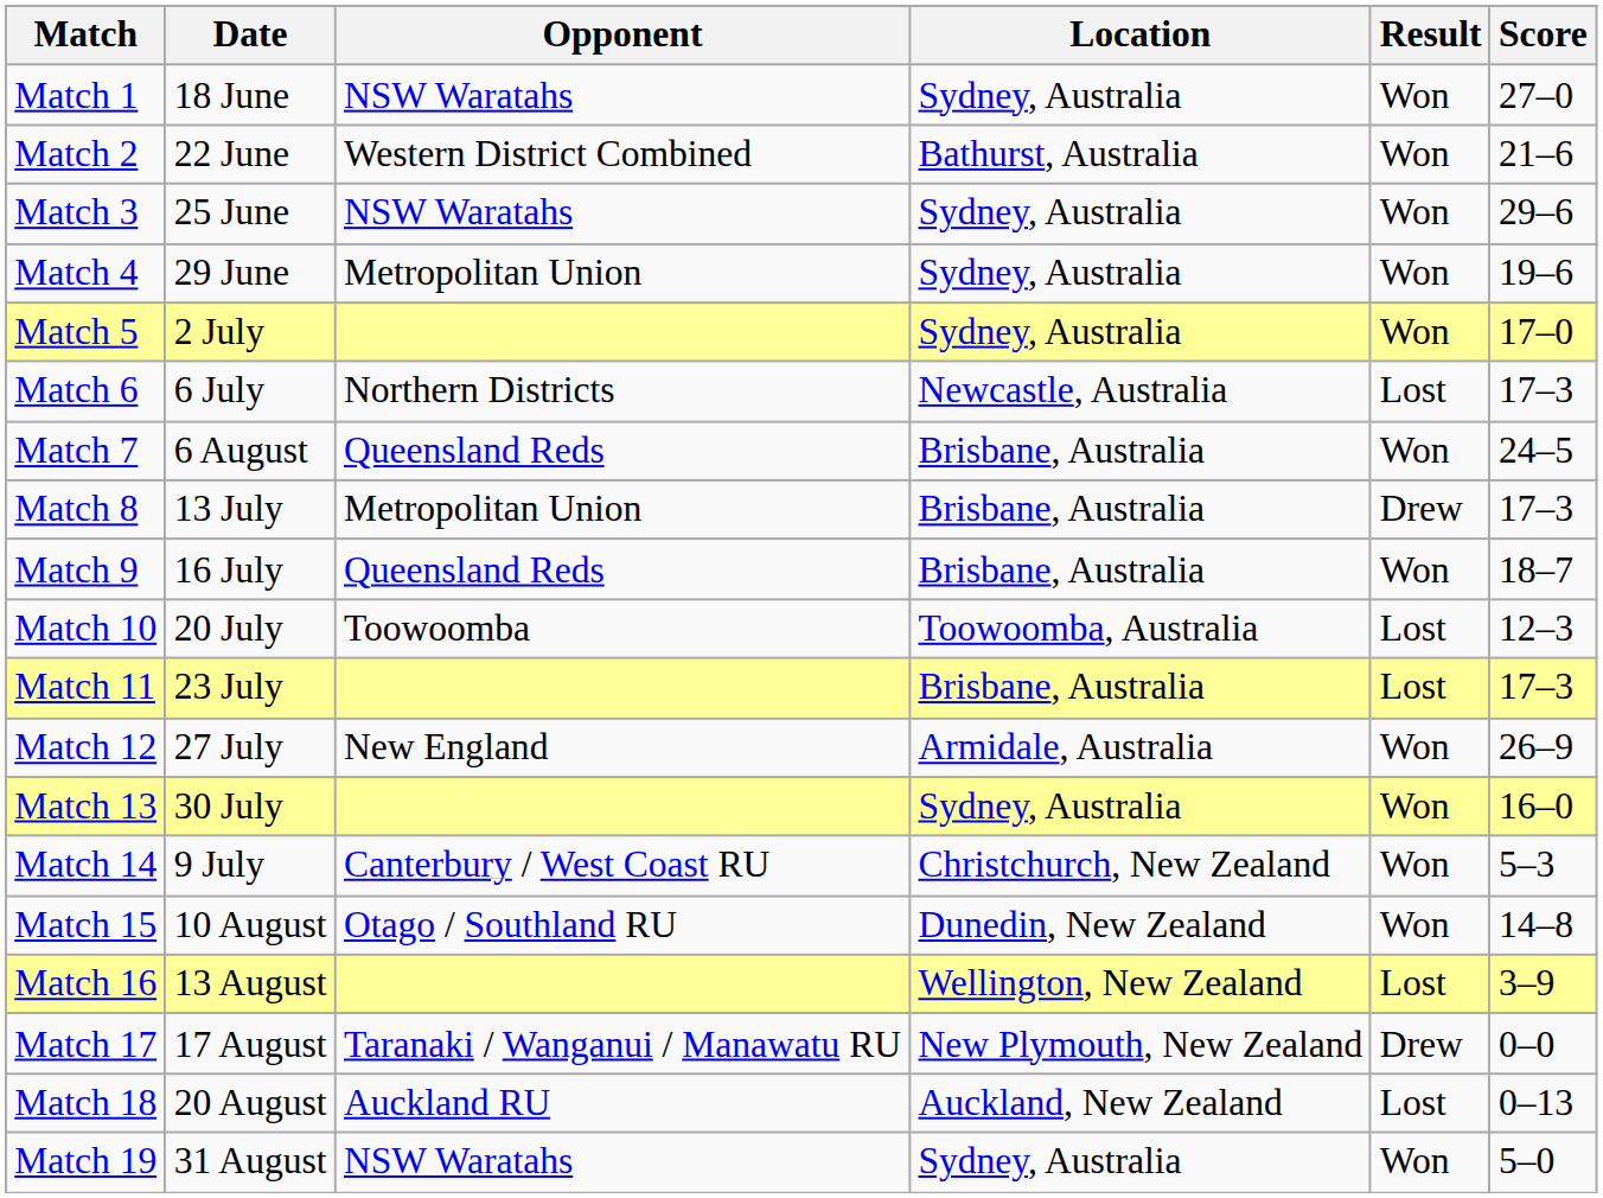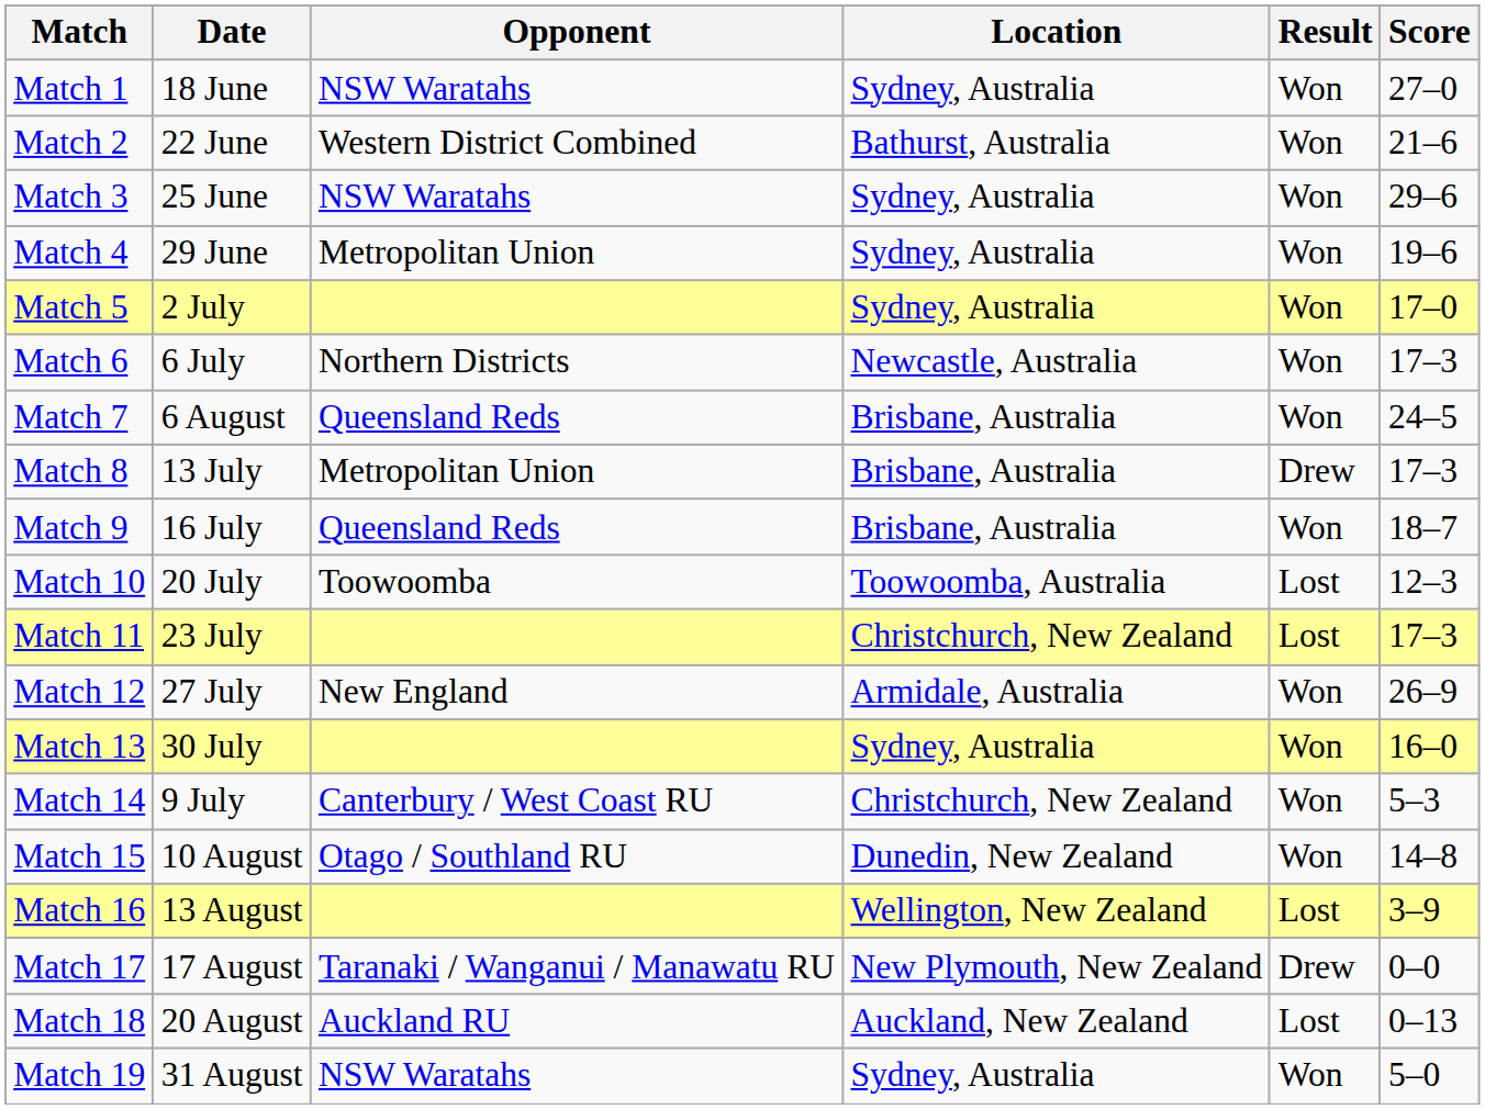 <table class="wikitable sortable" style=>
 <tr>
 <th>Match</th>
 <th>Date</th>
 <th>Opponent</th>
 <th>Location</th>
 <th>Result</th>
 <th>Score</th>
 </tr>
 <tr>
 <td><a href='#'>Match 1</a></td>
 <td>18 June</td>
 <td><a href='#'>NSW Waratahs</a></td>
 <td><a href='#'>Sydney</a>, Australia</td>
 <td>Won</td>
 <td>27–0</td>
 </tr>
 <tr>
 <td><a href='#'>Match 2</a></td>
 <td>22 June</td>
 <td>Western District Combined</td>
 <td><a href='#'>Bathurst</a>, Australia</td>
 <td>Won</td>
 <td>21–6</td>
 </tr>
 <tr>
 <td><a href='#'>Match 3</a></td>
 <td>25 June</td>
 <td><a href='#'>NSW Waratahs</a></td>
 <td><a href='#'>Sydney</a>, Australia</td>
 <td>Won</td>
 <td>29–6</td>
 </tr>
 <tr>
 <td><a href='#'>Match 4</a></td>
 <td>29 June</td>
 <td>Metropolitan Union</td>
 <td><a href='#'>Sydney</a>, Australia</td>
 <td>Won</td>
 <td>19–6</td>
 </tr>
 <tr bgcolor=#ffff99>
 <td><a href='#'>Match 5</a></td>
 <td>2 July</td>
 <td></td>
 <td><a href='#'>Sydney</a>, Australia</td>
 <td>Won</td>
 <td>17–0</td>
 </tr>
 <tr>
 <td><a href='#'>Match 6</a></td>
 <td>6 July</td>
 <td>Northern Districts</td>
 <td><a href='#'>Newcastle</a>, Australia</td>
-<td>Lost</td>
+<td>Won</td>
 <td>17–3</td>
 </tr>
 <tr>
 <td><a href='#'>Match 7</a></td>
 <td>6 August</td>
 <td><a href='#'>Queensland Reds</a></td>
 <td><a href='#'>Brisbane</a>, Australia</td>
 <td>Won</td>
 <td>24–5</td>
 </tr>
 <tr>
 <td><a href='#'>Match 8</a></td>
 <td>13 July</td>
 <td>Metropolitan Union</td>
 <td><a href='#'>Brisbane</a>, Australia</td>
 <td>Drew</td>
 <td>17–3</td>
 </tr>
 <tr>
 <td><a href='#'>Match 9</a></td>
 <td>16 July</td>
 <td><a href='#'>Queensland Reds</a></td>
 <td><a href='#'>Brisbane</a>, Australia</td>
 <td>Won</td>
 <td>18–7</td>
 </tr>
 <tr>
 <td><a href='#'>Match 10</a></td>
 <td>20 July</td>
 <td>Toowoomba</td>
 <td><a href='#'>Toowoomba</a>, Australia</td>
 <td>Lost</td>
 <td>12–3</td>
 </tr>
 <tr bgcolor=#ffff99>
 <td><a href='#'>Match 11</a></td>
 <td>23 July</td>
 <td></td>
-<td><a href='#'>Brisbane</a>, Australia</td>
+<td><a href='#'>Christchurch</a>, New Zealand</td>
 <td>Lost</td>
 <td>17–3</td>
 </tr>
 <tr>
 <td><a href='#'>Match 12</a></td>
 <td>27 July</td>
 <td>New England</td>
 <td><a href='#'>Armidale</a>, Australia</td>
 <td>Won</td>
 <td>26–9</td>
 </tr>
 <tr bgcolor=#ffff99>
 <td><a href='#'>Match 13</a></td>
 <td>30 July</td>
 <td></td>
 <td><a href='#'>Sydney</a>, Australia</td>
 <td>Won</td>
 <td>16–0</td>
 </tr>
 <tr>
 <td><a href='#'>Match 14</a></td>
 <td>9 July</td>
 <td><a href='#'>Canterbury</a> / <a href='#'>West Coast</a> RU</td>
 <td><a href='#'>Christchurch</a>, New Zealand</td>
 <td>Won</td>
 <td>5–3</td>
 </tr>
 <tr>
 <td><a href='#'>Match 15</a></td>
 <td>10 August</td>
 <td><a href='#'>Otago</a> / <a href='#'>Southland</a> RU</td>
 <td><a href='#'>Dunedin</a>, New Zealand</td>
 <td>Won</td>
 <td>14–8</td>
 </tr>
 <tr bgcolor=#ffff99>
 <td><a href='#'>Match 16</a></td>
 <td>13 August</td>
 <td></td>
 <td><a href='#'>Wellington</a>, New Zealand</td>
 <td>Lost</td>
 <td>3–9</td>
 </tr>
 <tr>
 <td><a href='#'>Match 17</a></td>
 <td>17 August</td>
 <td><a href='#'>Taranaki</a> / <a href='#'>Wanganui</a> / <a href='#'>Manawatu</a> RU</td>
 <td><a href='#'>New Plymouth</a>, New Zealand</td>
 <td>Drew</td>
 <td>0–0</td>
 </tr>
 <tr>
 <td><a href='#'>Match 18</a></td>
 <td>20 August</td>
 <td><a href='#'>Auckland RU</a></td>
 <td><a href='#'>Auckland</a>, New Zealand</td>
 <td>Lost</td>
 <td>0–13</td>
 </tr>
 <tr>
 <td><a href='#'>Match 19</a></td>
 <td>31 August</td>
 <td><a href='#'>NSW Waratahs</a></td>
 <td><a href='#'>Sydney</a>, Australia</td>
 <td>Won</td>
 <td>5–0</td>
 </tr>
 </table>
